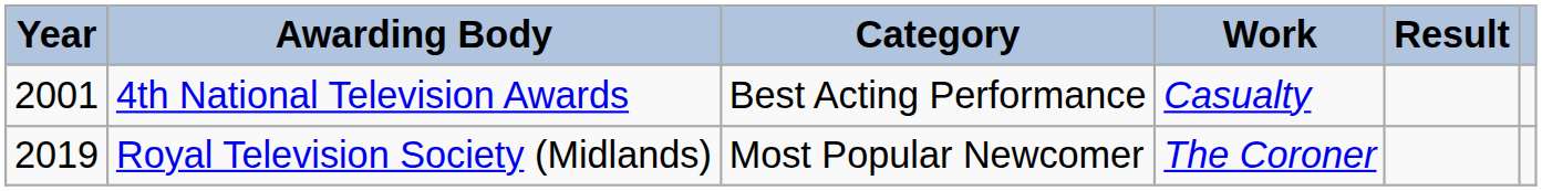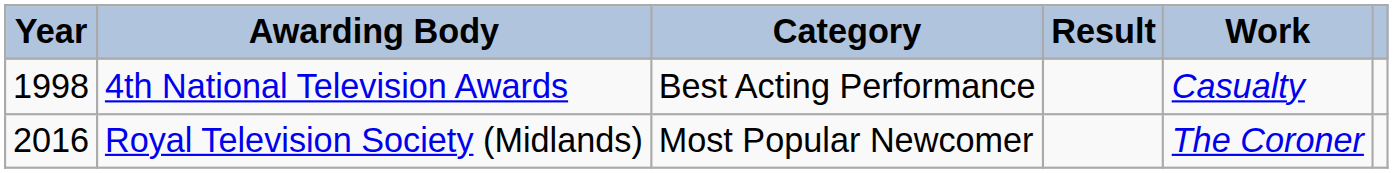 <table class="wikitable">
 <tr style="text-align:center;">
 <th style="background:#B0C4DE;">Year</th>
 <th style="background:#B0C4DE;">Awarding Body</th>
 <th style="background:#B0C4DE;">Category</th>
+<th style="background:#B0C4DE;">Result</th>
 <th style="background:#B0C4DE;">Work</th>
-<th style="background:#B0C4DE;">Result</th>
 <th style="background:#B0C4DE;"></th>
 </tr>
 <tr>
-<td>2001</td>
+<td>1998</td>
 <td><a href='#'>4th National Television Awards</a></td>
 <td>Best Acting Performance</td>
+<td></td>
 <td><em><a href='#'>Casualty</a></em></td>
-<td></td>
 <td></td>
 </tr>
 <tr>
-<td>2019</td>
+<td>2016</td>
 <td><a href='#'>Royal Television Society</a> (Midlands)</td>
 <td>Most Popular Newcomer</td>
+<td></td>
 <td><em><a href='#'>The Coroner</a></em></td>
-<td></td>
 <td></td>
 </tr>
 </table>
